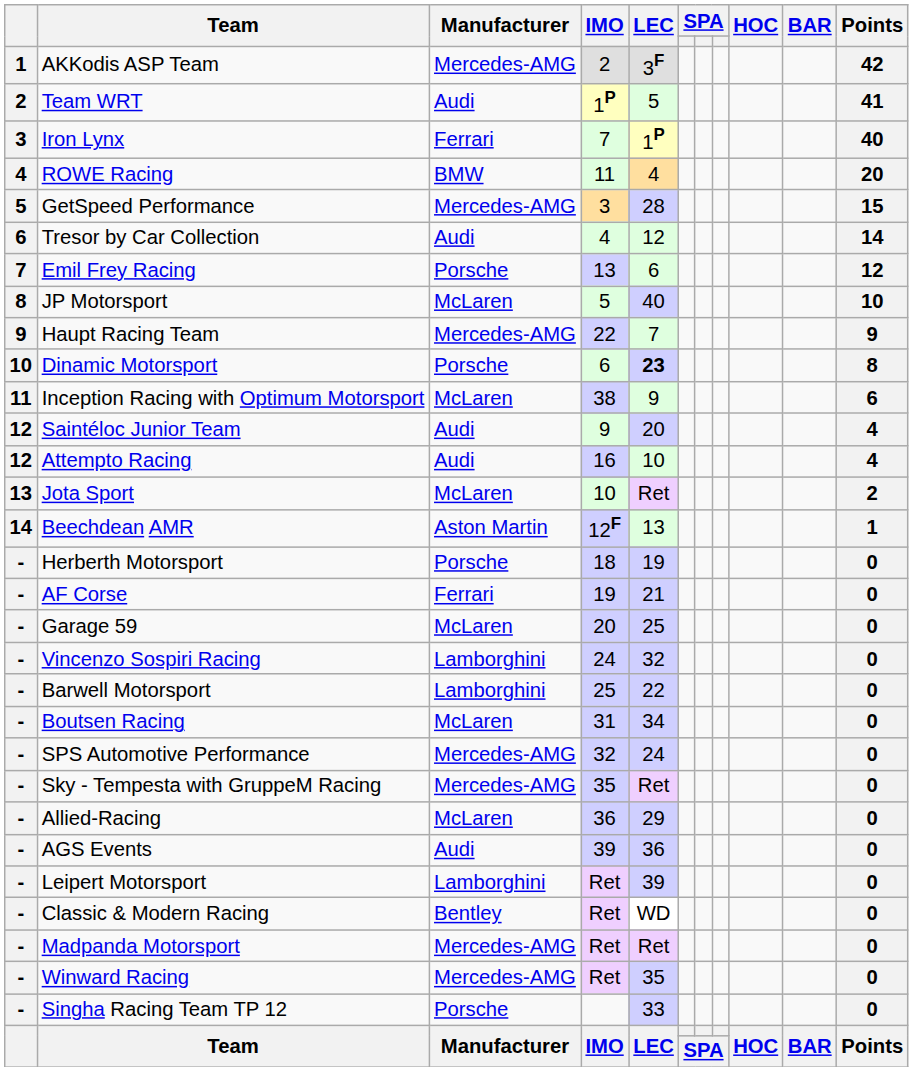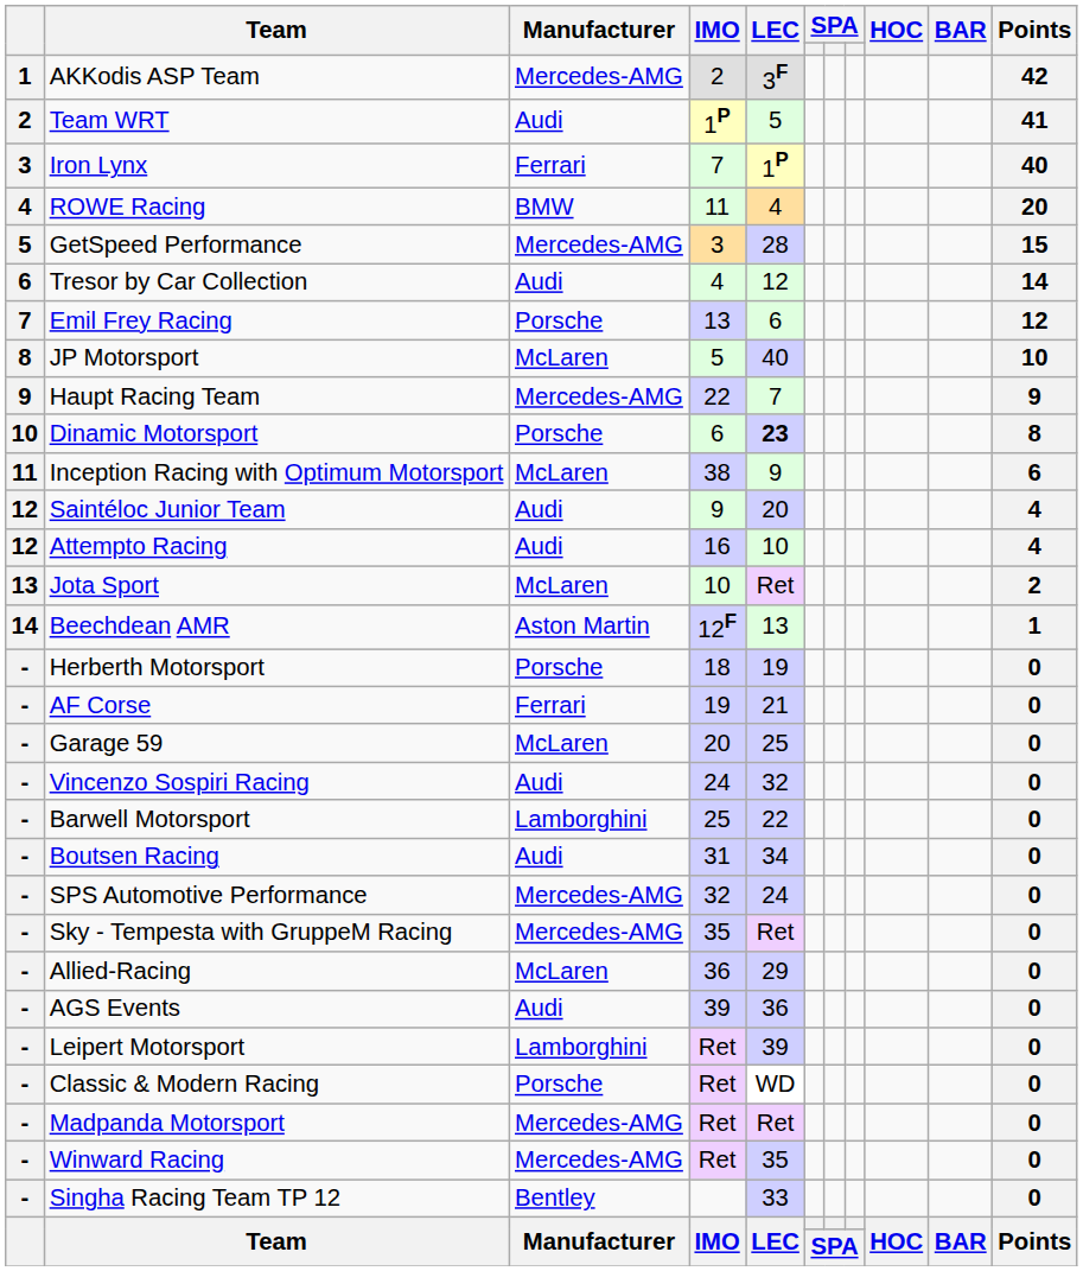 <table class="wikitable" style="font-size:85%; text-align:center;">
 <tr>
 <th rowspan=2></th>
 <th rowspan=2>Team</th>
 <th rowspan=2>Manufacturer</th>
 <th rowspan="2"><a href='#'>IMO</a><br></th>
 <th rowspan="2"><a href='#'>LEC</a><br></th>
 <th colspan="3"><a href='#'>SPA</a><br></th>
 <th rowspan="2"><a href='#'>HOC</a><br></th>
 <th rowspan="2"><a href='#'>BAR</a><br></th>
 <th rowspan=2>Points</th>
 </tr>
 <tr>
 <th></th>
 <th></th>
 <th></th>
 </tr>
 <tr>
 <th>1</th>
 <td align="left"> AKKodis ASP Team</td>
 <td align="left"> <a href='#'>Mercedes-AMG</a></td>
 <td style="background:#dfdfdf;">2</td>
 <td style="background:#dfdfdf;">3<span><strong><sup>F</sup></strong></span></td>
 <td></td>
 <td></td>
 <td></td>
 <td></td>
 <td></td>
 <th>42</th>
 </tr>
 <tr>
 <th>2</th>
 <td align="left"> <a href='#'>Team WRT</a></td>
 <td align="left"> <a href='#'>Audi</a></td>
 <td style="background:#ffffbf;">1<span><sup><strong>P</strong></sup></span></td>
 <td style="background:#dfffdf;">5</td>
 <td></td>
 <td></td>
 <td></td>
 <td></td>
 <td></td>
 <th>41</th>
 </tr>
 <tr>
 <th>3</th>
 <td align="left"> <a href='#'>Iron Lynx</a></td>
 <td align="left"> <a href='#'>Ferrari</a></td>
 <td style="background:#dfffdf;">7</td>
 <td style="background:#ffffbf;">1<span><sup><strong>P</strong></sup></span></td>
 <td></td>
 <td></td>
 <td></td>
 <td></td>
 <td></td>
 <th>40</th>
 </tr>
 <tr>
 <th>4</th>
 <td align="left"> <a href='#'>ROWE Racing</a></td>
 <td align="left"> <a href='#'>BMW</a></td>
 <td style="background:#dfffdf;">11</td>
 <td style="background:#ffdf9f;">4</td>
 <td></td>
 <td></td>
 <td></td>
 <td></td>
 <td></td>
 <th>20</th>
 </tr>
 <tr>
 <th>5</th>
 <td align="left"> GetSpeed Performance</td>
 <td align="left"> <a href='#'>Mercedes-AMG</a></td>
 <td style="background:#ffdf9f;">3</td>
 <td style="background:#cfcfff;">28</td>
 <td></td>
 <td></td>
 <td></td>
 <td></td>
 <td></td>
 <th>15</th>
 </tr>
 <tr>
 <th>6</th>
 <td align="left"> Tresor by Car Collection</td>
 <td align="left"> <a href='#'>Audi</a></td>
 <td style="background:#dfffdf;">4</td>
 <td style="background:#dfffdf;">12</td>
 <td></td>
 <td></td>
 <td></td>
 <td></td>
 <td></td>
 <th>14</th>
 </tr>
 <tr>
 <th>7</th>
 <td align="left"> <a href='#'>Emil Frey Racing</a></td>
 <td align="left"> <a href='#'>Porsche</a></td>
 <td style="background:#cfcfff;">13</td>
 <td style="background:#dfffdf;">6</td>
 <td></td>
 <td></td>
 <td></td>
 <td></td>
 <td></td>
 <th>12</th>
 </tr>
 <tr>
 <th>8</th>
 <td align="left"> JP Motorsport</td>
 <td align="left"> <a href='#'>McLaren</a></td>
 <td style="background:#dfffdf;">5</td>
 <td style="background:#cfcfff;">40</td>
 <td></td>
 <td></td>
 <td></td>
 <td></td>
 <td></td>
 <th>10</th>
 </tr>
 <tr>
 <th>9</th>
 <td align="left"> Haupt Racing Team</td>
 <td align="left"> <a href='#'>Mercedes-AMG</a></td>
 <td style="background:#cfcfff;">22</td>
 <td style="background:#dfffdf;">7</td>
 <td></td>
 <td></td>
 <td></td>
 <td></td>
 <td></td>
 <th>9</th>
 </tr>
 <tr>
 <th>10</th>
 <td align="left"> <a href='#'>Dinamic Motorsport</a></td>
 <td align="left"> <a href='#'>Porsche</a></td>
 <td style="background:#dfffdf;">6</td>
 <td style="background:#cfcfff;"><strong>23</strong></td>
 <td></td>
 <td></td>
 <td></td>
 <td></td>
 <td></td>
 <th>8</th>
 </tr>
 <tr>
 <th>11</th>
 <td align="left"> Inception Racing with <a href='#'>Optimum Motorsport</a></td>
 <td align="left"> <a href='#'>McLaren</a></td>
 <td style="background:#cfcfff;">38</td>
 <td style="background:#dfffdf;">9</td>
 <td></td>
 <td></td>
 <td></td>
 <td></td>
 <td></td>
 <th>6</th>
 </tr>
 <tr>
 <th>12</th>
 <td align="left"> <a href='#'>Saintéloc Junior Team</a></td>
 <td align="left"> <a href='#'>Audi</a></td>
 <td style="background:#dfffdf;">9</td>
 <td style="background:#cfcfff;">20</td>
 <td></td>
 <td></td>
 <td></td>
 <td></td>
 <td></td>
 <th>4</th>
 </tr>
 <tr>
 <th>12</th>
 <td align="left"> <a href='#'>Attempto Racing</a></td>
 <td align="left"> <a href='#'>Audi</a></td>
 <td style="background:#cfcfff;">16</td>
 <td style="background:#dfffdf;">10</td>
 <td></td>
 <td></td>
 <td></td>
 <td></td>
 <td></td>
 <th>4</th>
 </tr>
 <tr>
 <th>13</th>
 <td align="left"> <a href='#'>Jota Sport</a></td>
 <td align="left"> <a href='#'>McLaren</a></td>
 <td style="background:#dfffdf;">10</td>
 <td style="background:#efcfff;">Ret</td>
 <td></td>
 <td></td>
 <td></td>
 <td></td>
 <td></td>
 <th>2</th>
 </tr>
 <tr>
 <th>14</th>
 <td align="left"> <a href='#'>Beechdean</a> <a href='#'>AMR</a></td>
 <td align="left"> <a href='#'>Aston Martin</a></td>
 <td style="background:#cfcfff;">12<span><strong><sup>F</sup></strong></span></td>
 <td style="background:#dfffdf;">13</td>
 <td></td>
 <td></td>
 <td></td>
 <td></td>
 <td></td>
 <th>1</th>
 </tr>
 <tr>
 <th>-</th>
 <td align="left"> Herberth Motorsport</td>
 <td align="left"> <a href='#'>Porsche</a></td>
 <td style="background:#cfcfff;">18</td>
 <td style="background:#cfcfff;">19</td>
 <td></td>
 <td></td>
 <td></td>
 <td></td>
 <td></td>
 <th>0</th>
 </tr>
 <tr>
 <th>-</th>
 <td align="left"> <a href='#'>AF Corse</a></td>
 <td align="left"> <a href='#'>Ferrari</a></td>
 <td style="background:#cfcfff;">19</td>
 <td style="background:#cfcfff;">21</td>
 <td></td>
 <td></td>
 <td></td>
 <td></td>
 <td></td>
 <th>0</th>
 </tr>
 <tr>
 <th>-</th>
 <td align="left"> Garage 59</td>
 <td align="left"> <a href='#'>McLaren</a></td>
 <td style="background:#cfcfff;">20</td>
 <td style="background:#cfcfff;">25</td>
 <td></td>
 <td></td>
 <td></td>
 <td></td>
 <td></td>
 <th>0</th>
 </tr>
 <tr>
 <th>-</th>
 <td align="left"> <a href='#'>Vincenzo Sospiri Racing</a></td>
-<td align="left"> <a href='#'>Lamborghini</a></td>
+<td align="left"> <a href='#'>Audi</a></td>
 <td style="background:#cfcfff;">24</td>
 <td style="background:#cfcfff;">32</td>
 <td></td>
 <td></td>
 <td></td>
 <td></td>
 <td></td>
 <th>0</th>
 </tr>
 <tr>
 <th>-</th>
 <td align="left"> Barwell Motorsport</td>
 <td align="left"> <a href='#'>Lamborghini</a></td>
 <td style="background:#cfcfff;">25</td>
 <td style="background:#cfcfff;">22</td>
 <td></td>
 <td></td>
 <td></td>
 <td></td>
 <td></td>
 <th>0</th>
 </tr>
 <tr>
 <th>-</th>
 <td align="left"> <a href='#'>Boutsen Racing</a></td>
-<td align="left"> <a href='#'>McLaren</a></td>
+<td align="left"> <a href='#'>Audi</a></td>
 <td style="background:#cfcfff;">31</td>
 <td style="background:#cfcfff;">34</td>
 <td></td>
 <td></td>
 <td></td>
 <td></td>
 <td></td>
 <th>0</th>
 </tr>
 <tr>
 <th>-</th>
 <td align="left"> SPS Automotive Performance</td>
 <td align="left"> <a href='#'>Mercedes-AMG</a></td>
 <td style="background:#cfcfff;">32</td>
 <td style="background:#cfcfff;">24</td>
 <td></td>
 <td></td>
 <td></td>
 <td></td>
 <td></td>
 <th>0</th>
 </tr>
 <tr>
 <th>-</th>
 <td align="left"> Sky - Tempesta with GruppeM Racing</td>
 <td align="left"> <a href='#'>Mercedes-AMG</a></td>
 <td style="background:#cfcfff;">35</td>
 <td style="background:#efcfff;">Ret</td>
 <td></td>
 <td></td>
 <td></td>
 <td></td>
 <td></td>
 <th>0</th>
 </tr>
 <tr>
 <th>-</th>
 <td align="left"> Allied-Racing</td>
 <td align="left"> <a href='#'>McLaren</a></td>
 <td style="background:#cfcfff;">36</td>
 <td style="background:#cfcfff;">29</td>
 <td></td>
 <td></td>
 <td></td>
 <td></td>
 <td></td>
 <th>0</th>
 </tr>
 <tr>
 <th>-</th>
 <td align="left"> AGS Events</td>
 <td align="left"> <a href='#'>Audi</a></td>
 <td style="background:#cfcfff;">39</td>
 <td style="background:#cfcfff;">36</td>
 <td></td>
 <td></td>
 <td></td>
 <td></td>
 <td></td>
 <th>0</th>
 </tr>
 <tr>
 <th>-</th>
 <td align="left"> Leipert Motorsport</td>
 <td align="left"> <a href='#'>Lamborghini</a></td>
 <td style="background:#efcfff;">Ret</td>
 <td style="background:#cfcfff;">39</td>
 <td></td>
 <td></td>
 <td></td>
 <td></td>
 <td></td>
 <th>0</th>
 </tr>
 <tr>
 <th>-</th>
 <td align="left"> Classic & Modern Racing</td>
-<td align="left"> <a href='#'>Bentley</a></td>
+<td align="left"> <a href='#'>Porsche</a></td>
 <td style="background:#efcfff;">Ret</td>
 <td style="background:#ffffff;">WD</td>
 <td></td>
 <td></td>
 <td></td>
 <td></td>
 <td></td>
 <th>0</th>
 </tr>
 <tr>
 <th>-</th>
 <td align="left"> <a href='#'>Madpanda Motorsport</a></td>
 <td align="left"> <a href='#'>Mercedes-AMG</a></td>
 <td style="background:#efcfff;">Ret</td>
 <td style="background:#efcfff;">Ret</td>
 <td></td>
 <td></td>
 <td></td>
 <td></td>
 <td></td>
 <th>0</th>
 </tr>
 <tr>
 <th>-</th>
 <td align="left"> <a href='#'>Winward Racing</a></td>
 <td align="left"> <a href='#'>Mercedes-AMG</a></td>
 <td style="background:#efcfff;">Ret</td>
 <td style="background:#cfcfff;">35</td>
 <td></td>
 <td></td>
 <td></td>
 <td></td>
 <td></td>
 <th>0</th>
 </tr>
 <tr>
 <th>-</th>
 <td align="left"> <a href='#'>Singha</a> Racing Team TP 12</td>
-<td align="left"> <a href='#'>Porsche</a></td>
+<td align="left"> <a href='#'>Bentley</a></td>
 <td></td>
 <td style="background:#cfcfff;">33</td>
 <td></td>
 <td></td>
 <td></td>
 <td></td>
 <td></td>
 <th>0</th>
 </tr>
 <tr>
 <th rowspan="2"></th>
 <th rowspan="2">Team</th>
 <th rowspan="2">Manufacturer</th>
 <th rowspan="2"><a href='#'>IMO</a><br></th>
 <th rowspan="2"><a href='#'>LEC</a><br></th>
 <th></th>
 <th></th>
 <th></th>
 <th rowspan="2"><a href='#'>HOC</a><br></th>
 <th rowspan="2"><a href='#'>BAR</a><br></th>
 <th rowspan="2">Points</th>
 </tr>
 <tr>
 <th colspan="3"><a href='#'>SPA</a><br></th>
 </tr>
 </table>
